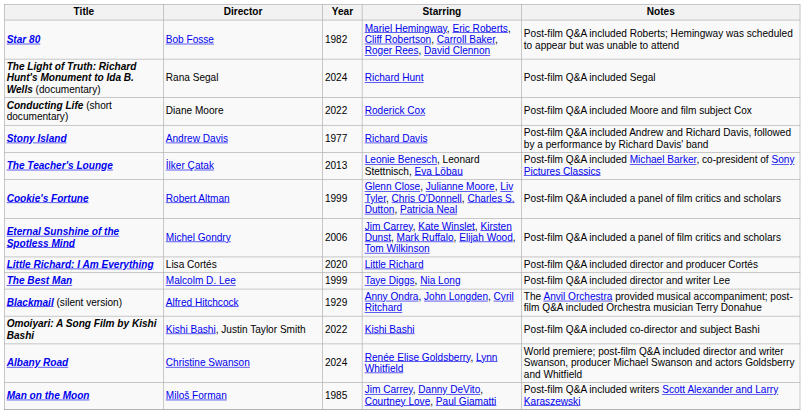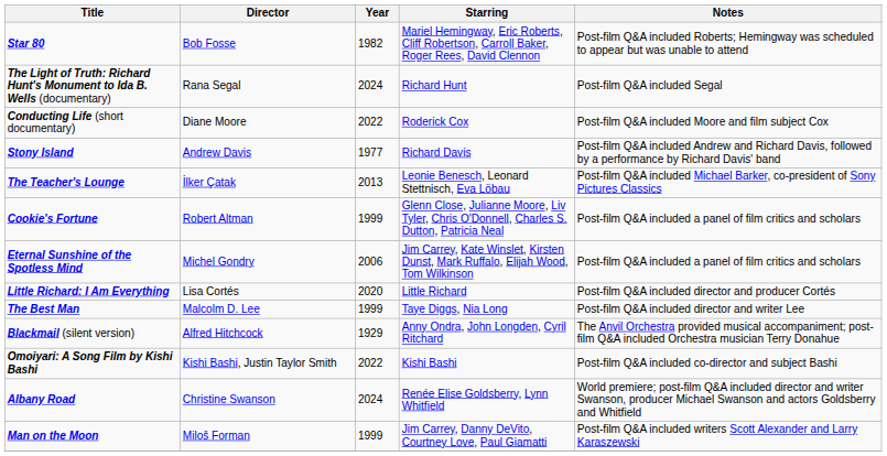 <table class="wikitable" style="width:100%;">
 <tr>
 <th style="width:20%;">Title</th>
 <th style="width:20%;">Director</th>
 <th style="width:5%;">Year</th>
 <th style="width:20%;">Starring</th>
 <th style="width:35%;">Notes</th>
 </tr>
 <tr>
 <td><strong><em><a href='#'>Star 80</a></em></strong></td>
 <td><a href='#'>Bob Fosse</a></td>
 <td>1982</td>
 <td><a href='#'>Mariel Hemingway</a>, <a href='#'>Eric Roberts</a>, <a href='#'>Cliff Robertson</a>, <a href='#'>Carroll Baker</a>, <a href='#'>Roger Rees</a>, <a href='#'>David Clennon</a></td>
 <td>Post-film Q&A included Roberts; Hemingway was scheduled to appear but was unable to attend</td>
 </tr>
 <tr>
 <td><strong><em>The Light of Truth: Richard Hunt's Monument to Ida B. Wells</em></strong> (documentary)</td>
 <td>Rana Segal</td>
 <td>2024</td>
 <td><a href='#'>Richard Hunt</a></td>
 <td>Post-film Q&A included Segal</td>
 </tr>
 <tr>
 <td><strong><em> Conducting Life </em></strong> (short documentary)</td>
 <td>Diane Moore</td>
 <td>2022</td>
 <td><a href='#'>Roderick Cox</a></td>
 <td>Post-film Q&A included Moore and film subject Cox</td>
 </tr>
 <tr>
 <td><strong><em><a href='#'>Stony Island</a></em></strong></td>
 <td><a href='#'>Andrew Davis</a></td>
 <td>1977</td>
 <td><a href='#'>Richard Davis</a></td>
 <td>Post-film Q&A included Andrew and Richard Davis, followed by a performance by Richard Davis' band</td>
 </tr>
 <tr>
 <td><strong><em><a href='#'>The Teacher's Lounge</a></em></strong></td>
 <td><a href='#'>İlker Çatak</a></td>
 <td>2013</td>
 <td><a href='#'>Leonie Benesch</a>, Leonard Stettnisch, <a href='#'>Eva Löbau</a></td>
 <td>Post-film Q&A included <a href='#'>Michael Barker</a>, co-president of <a href='#'>Sony Pictures Classics</a></td>
 </tr>
 <tr>
 <td><strong><em><a href='#'>Cookie's Fortune</a></em></strong></td>
 <td><a href='#'>Robert Altman</a></td>
 <td>1999</td>
 <td><a href='#'>Glenn Close</a>, <a href='#'>Julianne Moore</a>, <a href='#'>Liv Tyler</a>, <a href='#'>Chris O'Donnell</a>, <a href='#'>Charles S. Dutton</a>, <a href='#'>Patricia Neal</a></td>
 <td>Post-film Q&A included a panel of film critics and scholars</td>
 </tr>
 <tr>
 <td><strong><em><a href='#'>Eternal Sunshine of the Spotless Mind</a></em></strong></td>
 <td><a href='#'>Michel Gondry</a></td>
 <td>2006</td>
 <td><a href='#'>Jim Carrey</a>, <a href='#'>Kate Winslet</a>, <a href='#'>Kirsten Dunst</a>, <a href='#'>Mark Ruffalo</a>, <a href='#'>Elijah Wood</a>, <a href='#'>Tom Wilkinson</a></td>
 <td>Post-film Q&A included a panel of film critics and scholars</td>
 </tr>
 <tr>
 <td><strong><em><a href='#'>Little Richard: I Am Everything</a></em></strong></td>
 <td>Lisa Cortés</td>
 <td>2020</td>
 <td><a href='#'>Little Richard</a></td>
 <td>Post-film Q&A included director and producer Cortés</td>
 </tr>
 <tr>
 <td><strong><em><a href='#'>The Best Man</a></em></strong></td>
 <td><a href='#'>Malcolm D. Lee</a></td>
 <td>1999</td>
 <td><a href='#'>Taye Diggs</a>, <a href='#'>Nia Long</a></td>
 <td>Post-film Q&A included director and writer Lee</td>
 </tr>
 <tr>
 <td><strong><em><a href='#'>Blackmail</a></em></strong> (silent version)</td>
 <td><a href='#'>Alfred Hitchcock</a></td>
 <td>1929</td>
 <td><a href='#'>Anny Ondra</a>, <a href='#'>John Longden</a>, <a href='#'>Cyril Ritchard</a></td>
 <td>The <a href='#'>Anvil Orchestra</a> provided musical accompaniment; post-film Q&A included Orchestra musician Terry Donahue</td>
 </tr>
 <tr>
 <td><strong><em>Omoiyari: A Song Film by Kishi Bashi</em></strong></td>
 <td><a href='#'>Kishi Bashi</a>, Justin Taylor Smith</td>
 <td>2022</td>
 <td><a href='#'>Kishi Bashi</a></td>
 <td>Post-film Q&A included co-director and subject Bashi</td>
 </tr>
 <tr>
 <td><strong><em> <a href='#'>Albany Road</a> </em></strong></td>
 <td><a href='#'>Christine Swanson</a></td>
 <td>2024</td>
 <td><a href='#'>Renée Elise Goldsberry</a>, <a href='#'>Lynn Whitfield</a></td>
 <td>World premiere; post-film Q&A included director and writer Swanson, producer Michael Swanson and actors Goldsberry and Whitfield</td>
 </tr>
 <tr>
 <td><strong><em><a href='#'>Man on the Moon</a></em></strong></td>
 <td><a href='#'>Miloš Forman</a></td>
-<td>1985</td>
+<td>1999</td>
 <td><a href='#'>Jim Carrey</a>, <a href='#'>Danny DeVito</a>, <a href='#'>Courtney Love</a>, <a href='#'>Paul Giamatti</a></td>
 <td>Post-film Q&A included writers <a href='#'>Scott Alexander and Larry Karaszewski</a></td>
 </tr>
 <tr>
 </tr>
 </table>
